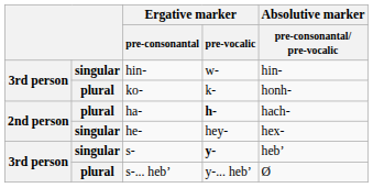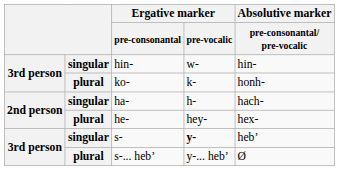 <table class="wikitable">
 <tr>
 <th rowspan="2" colspan="2"></th>
 <th colspan=2>Ergative marker</th>
 <th>Absolutive marker</th>
 </tr>
 <tr>
 <th><small>pre-consonantal</small></th>
 <th><small>pre-vocalic</small></th>
 <th><small>pre-consonantal/<br>pre-vocalic</small></th>
 </tr>
 <tr>
 <th rowspan="2">3rd person</th>
 <th>singular</th>
 <td>hin-</td>
 <td>w-</td>
 <td>hin-</td>
 </tr>
 <tr>
 <th>plural</th>
 <td>ko-</td>
 <td>k-</td>
 <td>honh-</td>
 </tr>
 <tr>
 <th rowspan="2">2nd person</th>
-<th>plural</th>
+<th>singular</th>
 <td>ha-</td>
-<td><strong>h-</strong></td>
+<td>h-</td>
 <td>hach-</td>
 </tr>
 <tr>
-<th>singular</th>
+<th>plural</th>
 <td>he-</td>
 <td>hey-</td>
 <td>hex-</td>
 </tr>
 <tr>
 <th rowspan="2">3rd person</th>
 <th>singular</th>
 <td>s-</td>
 <td><strong>y-</strong></td>
 <td>hebʼ</td>
 </tr>
 <tr>
 <th>plural</th>
 <td>s-... hebʼ</td>
 <td>y-... hebʼ</td>
 <td>Ø</td>
 </tr>
 </table>
